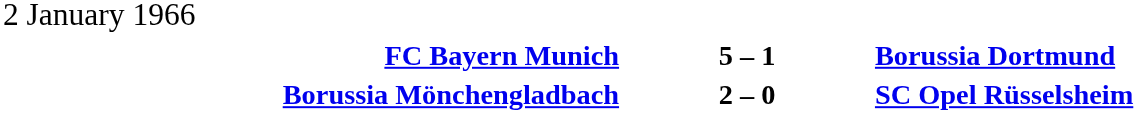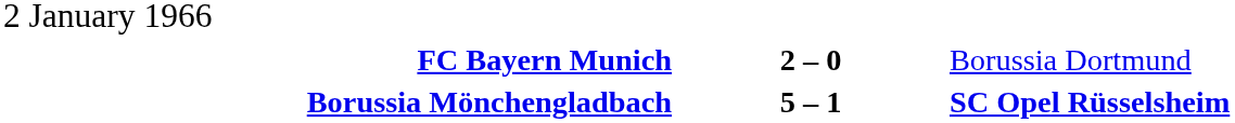 <table width=100% cellspacing=1>
 <tr>
 <th width=25%></th>
 <th width=10%></th>
 <th width=25%></th>
 <th></th>
 </tr>
 <tr>
 <td>2 January 1966</td>
 </tr>
 <tr style=font-size:90%>
 <td align=right><strong><a href='#'>FC Bayern Munich</a></strong></td>
-<td align=center><strong>5 – 1</strong></td>
-<td><strong><a href='#'>Borussia Dortmund</a></strong></td>
+<td align=center><strong>2 – 0</strong></td>
+<td><a href='#'>Borussia Dortmund</a></td>
 </tr>
 <tr style=font-size:90%>
 <td align=right><strong><a href='#'>Borussia Mönchengladbach</a></strong></td>
-<td align=center><strong>2 – 0</strong></td>
+<td align=center><strong>5 – 1</strong></td>
 <td><strong><a href='#'>SC Opel Rüsselsheim</a></strong></td>
 </tr>
 </table>
